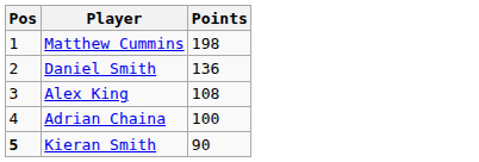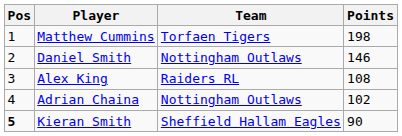 <table class="wikitable">
 <tr>
 <th>Pos</th>
 <th>Player</th>
+<th>Team</th>
 <th>Points</th>
 </tr>
 <tr>
 <td>1</td>
 <td><a href='#'>Matthew Cummins</a></td>
+<td><a href='#'>Torfaen Tigers</a></td>
 <td>198</td>
 </tr>
 <tr>
 <td>2</td>
 <td><a href='#'>Daniel Smith</a></td>
-<td>136</td>
+<td><a href='#'>Nottingham Outlaws</a></td>
+<td>146</td>
 </tr>
 <tr>
 <td>3</td>
 <td><a href='#'>Alex King</a></td>
+<td><a href='#'>Raiders RL</a></td>
 <td>108</td>
 </tr>
 <tr>
 <td>4</td>
 <td><a href='#'>Adrian Chaina</a></td>
-<td>100</td>
+<td><a href='#'>Nottingham Outlaws</a></td>
+<td>102</td>
 </tr>
 <tr>
 <td><strong>5</strong></td>
 <td><a href='#'>Kieran Smith</a></td>
+<td><a href='#'>Sheffield Hallam Eagles</a></td>
 <td>90</td>
 </tr>
 </table>
